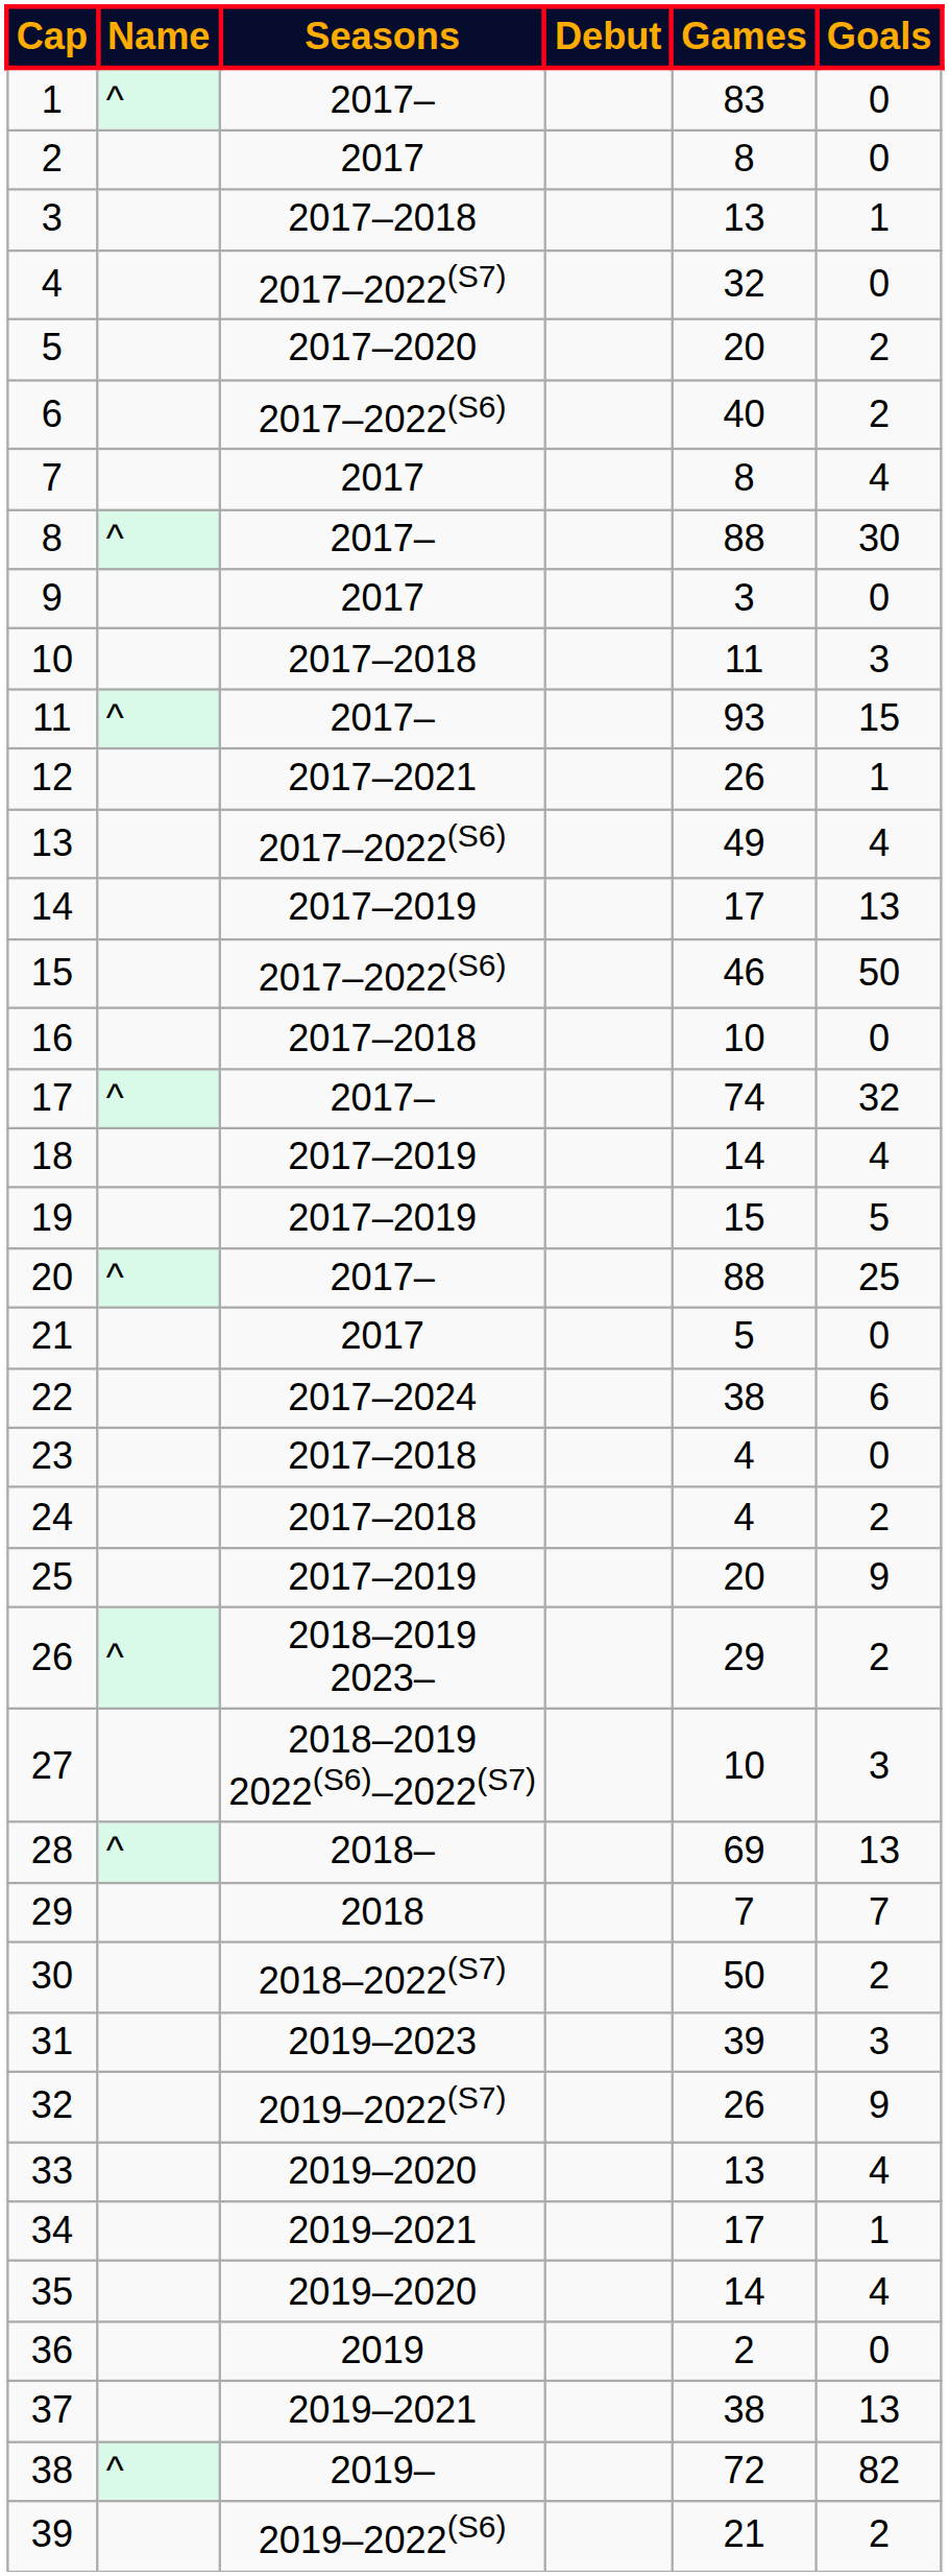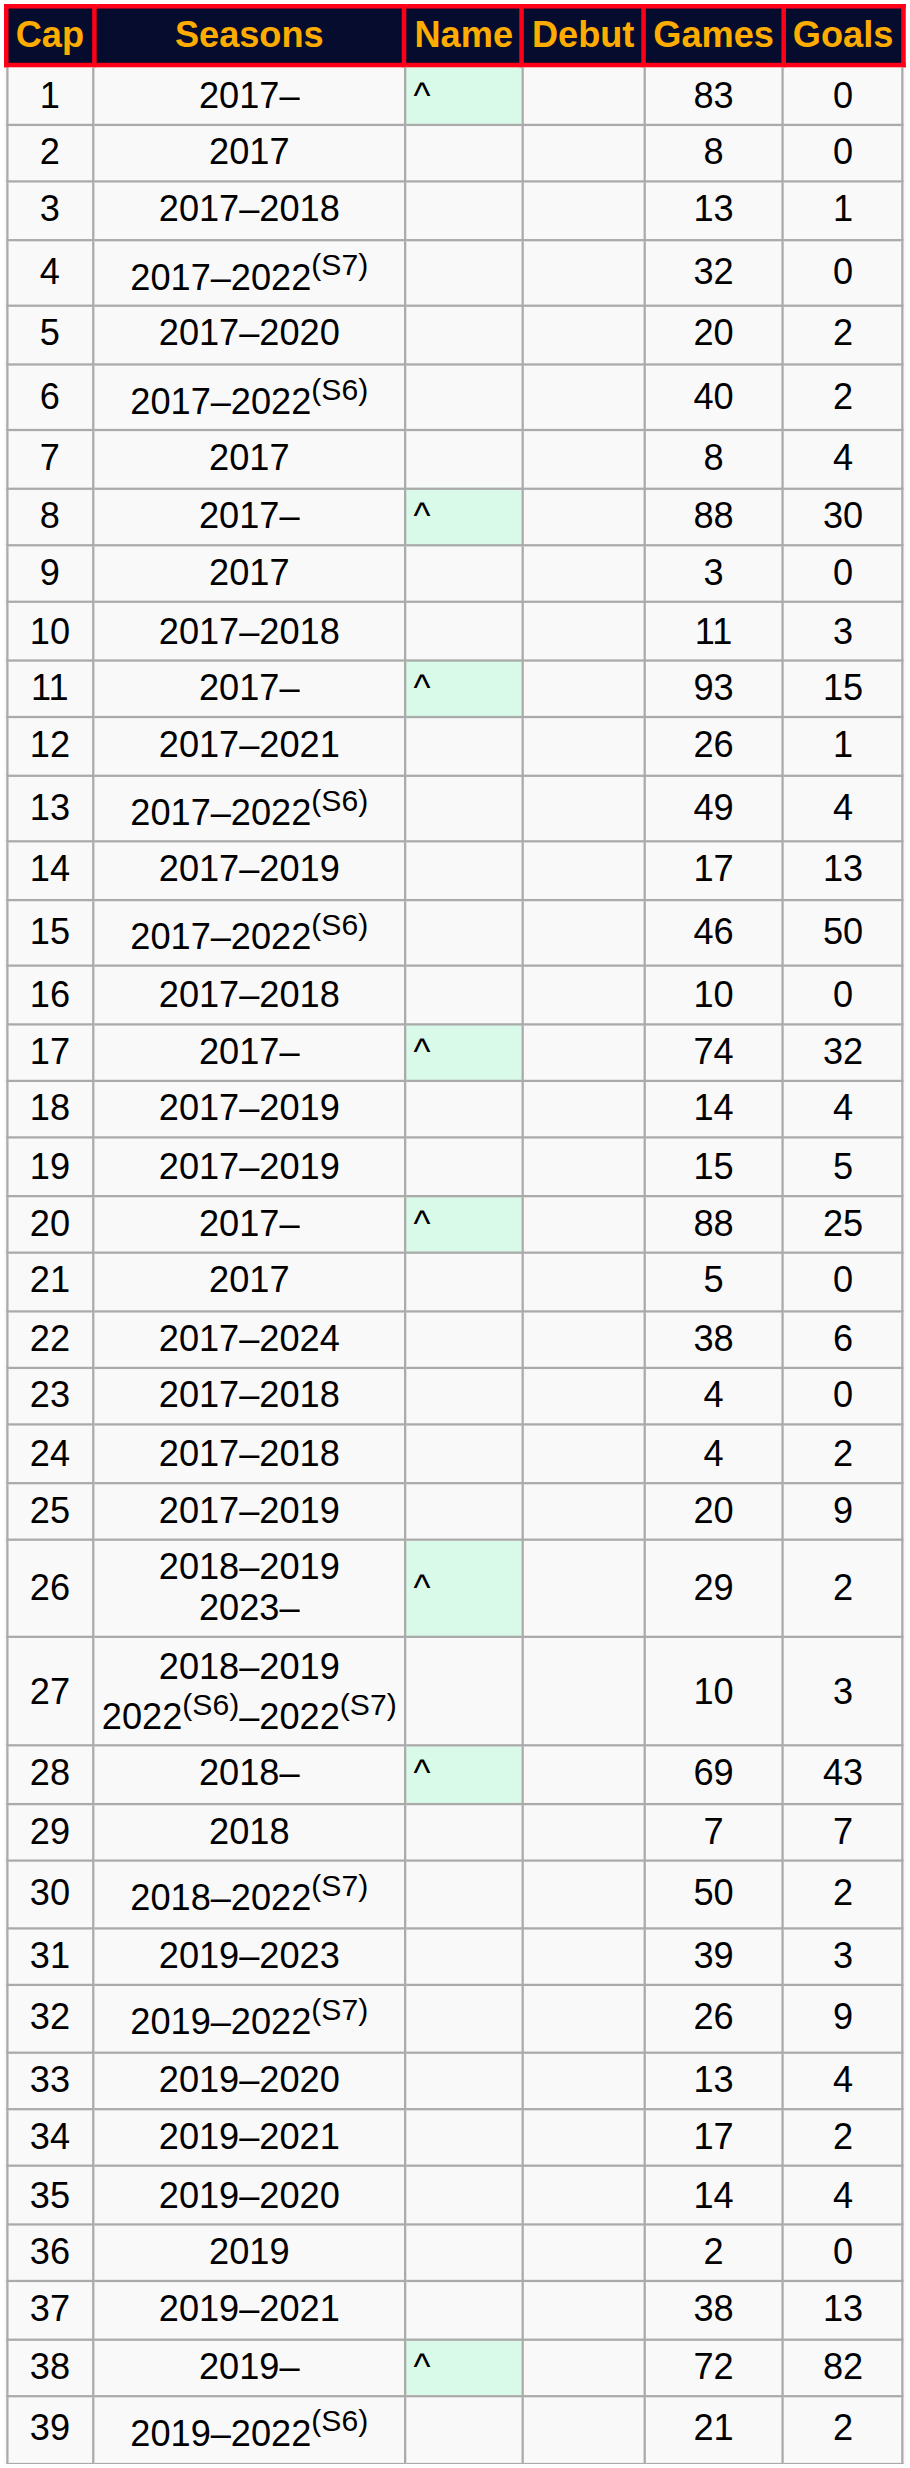 <table class="wikitable sortable" style="text-align:center">
 <tr>
 <th style="background:#060C2E; color: #FFAC00; border: solid #FF0018 2px;">Cap</th>
+<th style="background:#060C2E; color: #FFAC00; border: solid #FF0018 2px;">Seasons</th>
 <th style="background:#060C2E; color: #FFAC00; border: solid #FF0018 2px;">Name</th>
-<th style="background:#060C2E; color: #FFAC00; border: solid #FF0018 2px;">Seasons</th>
 <th style="background:#060C2E; color: #FFAC00; border: solid #FF0018 2px;">Debut</th>
 <th style="background:#060C2E; color: #FFAC00; border: solid #FF0018 2px;">Games</th>
 <th style="background:#060C2E; color: #FFAC00; border: solid #FF0018 2px;">Goals</th>
 </tr>
 <tr>
 <td>1</td>
+<td>2017–</td>
 <td style="text-align:left; background:#d9f9e9">^</td>
-<td>2017–</td>
 <td></td>
 <td>83</td>
 <td>0</td>
 </tr>
 <tr>
 <td>2</td>
+<td>2017</td>
 <td align=left></td>
-<td>2017</td>
 <td></td>
 <td>8</td>
 <td>0</td>
 </tr>
 <tr>
 <td>3</td>
+<td>2017–2018</td>
 <td align=left></td>
-<td>2017–2018</td>
 <td></td>
 <td>13</td>
 <td>1</td>
 </tr>
 <tr>
 <td>4</td>
+<td>2017–2022<sup>(S7)</sup></td>
 <td align=left></td>
-<td>2017–2022<sup>(S7)</sup></td>
 <td></td>
 <td>32</td>
 <td>0</td>
 </tr>
 <tr>
 <td>5</td>
+<td>2017–2020</td>
 <td align=left></td>
-<td>2017–2020</td>
 <td></td>
 <td>20</td>
 <td>2</td>
 </tr>
 <tr>
 <td>6</td>
+<td>2017–2022<sup>(S6)</sup></td>
 <td align=left></td>
-<td>2017–2022<sup>(S6)</sup></td>
 <td></td>
 <td>40</td>
 <td>2</td>
 </tr>
 <tr>
 <td>7</td>
+<td>2017</td>
 <td align=left></td>
-<td>2017</td>
 <td></td>
 <td>8</td>
 <td>4</td>
 </tr>
 <tr>
 <td>8</td>
+<td>2017–</td>
 <td style="text-align:left; background:#d9f9e9">^</td>
-<td>2017–</td>
 <td></td>
 <td>88</td>
 <td>30</td>
 </tr>
 <tr>
 <td>9</td>
+<td>2017</td>
 <td align=left></td>
-<td>2017</td>
 <td></td>
 <td>3</td>
 <td>0</td>
 </tr>
 <tr>
 <td>10</td>
+<td>2017–2018</td>
 <td align=left></td>
-<td>2017–2018</td>
 <td></td>
 <td>11</td>
 <td>3</td>
 </tr>
 <tr>
 <td>11</td>
+<td>2017–</td>
 <td style="text-align:left; background:#d9f9e9">^</td>
-<td>2017–</td>
 <td></td>
 <td>93</td>
 <td>15</td>
 </tr>
 <tr>
 <td>12</td>
+<td>2017–2021</td>
 <td align=left></td>
-<td>2017–2021</td>
 <td></td>
 <td>26</td>
 <td>1</td>
 </tr>
 <tr>
 <td>13</td>
+<td>2017–2022<sup>(S6)</sup></td>
 <td align=left></td>
-<td>2017–2022<sup>(S6)</sup></td>
 <td></td>
 <td>49</td>
 <td>4</td>
 </tr>
 <tr>
 <td>14</td>
+<td>2017–2019</td>
 <td align=left></td>
-<td>2017–2019</td>
 <td></td>
 <td>17</td>
 <td>13</td>
 </tr>
 <tr>
 <td>15</td>
+<td>2017–2022<sup>(S6)</sup></td>
 <td align=left></td>
-<td>2017–2022<sup>(S6)</sup></td>
 <td></td>
 <td>46</td>
 <td>50</td>
 </tr>
 <tr>
 <td>16</td>
+<td>2017–2018</td>
 <td align=left></td>
-<td>2017–2018</td>
 <td></td>
 <td>10</td>
 <td>0</td>
 </tr>
 <tr>
 <td>17</td>
+<td>2017–</td>
 <td style="text-align:left; background:#d9f9e9">^</td>
-<td>2017–</td>
 <td></td>
 <td>74</td>
 <td>32</td>
 </tr>
 <tr>
 <td>18</td>
+<td>2017–2019</td>
 <td align=left></td>
-<td>2017–2019</td>
 <td></td>
 <td>14</td>
 <td>4</td>
 </tr>
 <tr>
 <td>19</td>
+<td>2017–2019</td>
 <td align=left></td>
-<td>2017–2019</td>
 <td></td>
 <td>15</td>
 <td>5</td>
 </tr>
 <tr>
 <td>20</td>
+<td>2017–</td>
 <td style="text-align:left; background:#d9f9e9">^</td>
-<td>2017–</td>
 <td></td>
 <td>88</td>
 <td>25</td>
 </tr>
 <tr>
 <td>21</td>
+<td>2017</td>
 <td align=left></td>
-<td>2017</td>
 <td></td>
 <td>5</td>
 <td>0</td>
 </tr>
 <tr>
 <td>22</td>
+<td>2017–2024</td>
 <td align=left></td>
-<td>2017–2024</td>
 <td></td>
 <td>38</td>
 <td>6</td>
 </tr>
 <tr>
 <td>23</td>
+<td>2017–2018</td>
 <td align=left></td>
-<td>2017–2018</td>
 <td></td>
 <td>4</td>
 <td>0</td>
 </tr>
 <tr>
 <td>24</td>
+<td>2017–2018</td>
 <td align=left></td>
-<td>2017–2018</td>
 <td></td>
 <td>4</td>
 <td>2</td>
 </tr>
 <tr>
 <td>25</td>
+<td>2017–2019</td>
 <td align=left></td>
-<td>2017–2019</td>
 <td></td>
 <td>20</td>
 <td>9</td>
 </tr>
 <tr>
 <td>26</td>
+<td>2018–2019<br>2023–</td>
 <td style="text-align:left; background:#d9f9e9">^</td>
-<td>2018–2019<br>2023–</td>
 <td></td>
 <td>29</td>
 <td>2</td>
 </tr>
 <tr>
 <td>27</td>
+<td>2018–2019<br>2022<sup>(S6)</sup>–2022<sup>(S7)</sup></td>
 <td align=left></td>
-<td>2018–2019<br>2022<sup>(S6)</sup>–2022<sup>(S7)</sup></td>
 <td></td>
 <td>10</td>
 <td>3</td>
 </tr>
 <tr>
 <td>28</td>
+<td>2018–</td>
 <td style="text-align:left; background:#d9f9e9">^</td>
-<td>2018–</td>
 <td></td>
 <td>69</td>
-<td>13</td>
+<td>43</td>
 </tr>
 <tr>
 <td>29</td>
+<td>2018</td>
 <td align=left></td>
-<td>2018</td>
 <td></td>
 <td>7</td>
 <td>7</td>
 </tr>
 <tr>
 <td>30</td>
+<td>2018–2022<sup>(S7)</sup></td>
 <td align=left></td>
-<td>2018–2022<sup>(S7)</sup></td>
 <td></td>
 <td>50</td>
 <td>2</td>
 </tr>
 <tr>
 <td>31</td>
+<td>2019–2023</td>
 <td align=left></td>
-<td>2019–2023</td>
 <td></td>
 <td>39</td>
 <td>3</td>
 </tr>
 <tr>
 <td>32</td>
+<td>2019–2022<sup>(S7)</sup></td>
 <td align=left></td>
-<td>2019–2022<sup>(S7)</sup></td>
 <td></td>
 <td>26</td>
 <td>9</td>
 </tr>
 <tr>
 <td>33</td>
+<td>2019–2020</td>
 <td align=left></td>
-<td>2019–2020</td>
 <td></td>
 <td>13</td>
 <td>4</td>
 </tr>
 <tr>
 <td>34</td>
+<td>2019–2021</td>
 <td align=left></td>
-<td>2019–2021</td>
 <td></td>
 <td>17</td>
-<td>1</td>
+<td>2</td>
 </tr>
 <tr>
 <td>35</td>
+<td>2019–2020</td>
 <td align=left></td>
-<td>2019–2020</td>
 <td></td>
 <td>14</td>
 <td>4</td>
 </tr>
 <tr>
 <td>36</td>
+<td>2019</td>
 <td align=left></td>
-<td>2019</td>
 <td></td>
 <td>2</td>
 <td>0</td>
 </tr>
 <tr>
 <td>37</td>
+<td>2019–2021</td>
 <td align=left></td>
-<td>2019–2021</td>
 <td></td>
 <td>38</td>
 <td>13</td>
 </tr>
 <tr>
 <td>38</td>
+<td>2019–</td>
 <td style="text-align:left; background:#d9f9e9">^</td>
-<td>2019–</td>
 <td></td>
 <td>72</td>
 <td>82</td>
 </tr>
 <tr>
 <td>39</td>
+<td>2019–2022<sup>(S6)</sup></td>
 <td align=left></td>
-<td>2019–2022<sup>(S6)</sup></td>
 <td></td>
 <td>21</td>
 <td>2</td>
 </tr>
 </table>
